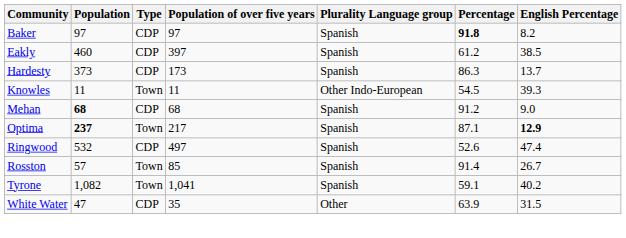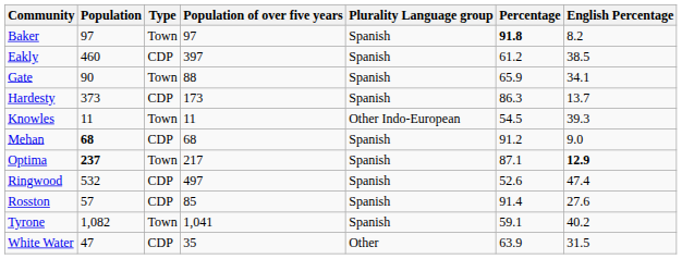 <table class="wikitable sortable">
 <tr>
 <th>Community</th>
 <th>Population</th>
 <th>Type</th>
 <th>Population of over five years</th>
 <th>Plurality Language group</th>
 <th>Percentage</th>
 <th>English Percentage</th>
 </tr>
 <tr>
 <td><a href='#'>Baker</a></td>
 <td>97</td>
-<td>CDP</td>
+<td>Town</td>
 <td>97</td>
 <td>Spanish</td>
 <td><strong>91.8</strong></td>
 <td>8.2</td>
 </tr>
 <tr>
 <td><a href='#'>Eakly</a></td>
 <td>460</td>
 <td>CDP</td>
 <td>397</td>
 <td>Spanish</td>
 <td>61.2</td>
 <td>38.5</td>
+</tr>
+<tr>
+<td><a href='#'>Gate</a></td>
+<td>90</td>
+<td>Town</td>
+<td>88</td>
+<td>Spanish</td>
+<td>65.9</td>
+<td>34.1</td>
 </tr>
 <tr>
 <td><a href='#'>Hardesty</a></td>
 <td>373</td>
 <td>CDP</td>
 <td>173</td>
 <td>Spanish</td>
 <td>86.3</td>
 <td>13.7</td>
 </tr>
 <tr>
 <td><a href='#'>Knowles</a></td>
 <td>11</td>
 <td>Town</td>
 <td>11</td>
 <td>Other Indo-European</td>
 <td>54.5</td>
 <td>39.3</td>
 </tr>
 <tr>
 <td><a href='#'>Mehan</a></td>
 <td><strong>68</strong></td>
 <td>CDP</td>
 <td>68</td>
 <td>Spanish</td>
 <td>91.2</td>
 <td>9.0</td>
 </tr>
 <tr>
 <td><a href='#'>Optima</a></td>
 <td><strong>237</strong></td>
 <td>Town</td>
 <td>217</td>
 <td>Spanish</td>
 <td>87.1</td>
 <td><strong>12.9</strong></td>
 </tr>
 <tr>
 <td><a href='#'>Ringwood</a></td>
 <td>532</td>
 <td>CDP</td>
 <td>497</td>
 <td>Spanish</td>
 <td>52.6</td>
 <td>47.4</td>
 </tr>
 <tr>
 <td><a href='#'>Rosston</a></td>
 <td>57</td>
-<td>Town</td>
+<td>CDP</td>
 <td>85</td>
 <td>Spanish</td>
 <td>91.4</td>
-<td>26.7</td>
+<td>27.6</td>
 </tr>
 <tr>
 <td><a href='#'>Tyrone</a></td>
 <td>1,082</td>
 <td>Town</td>
 <td>1,041</td>
 <td>Spanish</td>
 <td>59.1</td>
 <td>40.2</td>
 </tr>
 <tr>
 <td><a href='#'>White Water</a></td>
 <td>47</td>
 <td>CDP</td>
 <td>35</td>
 <td>Other</td>
 <td>63.9</td>
 <td>31.5</td>
 </tr>
 </table>
